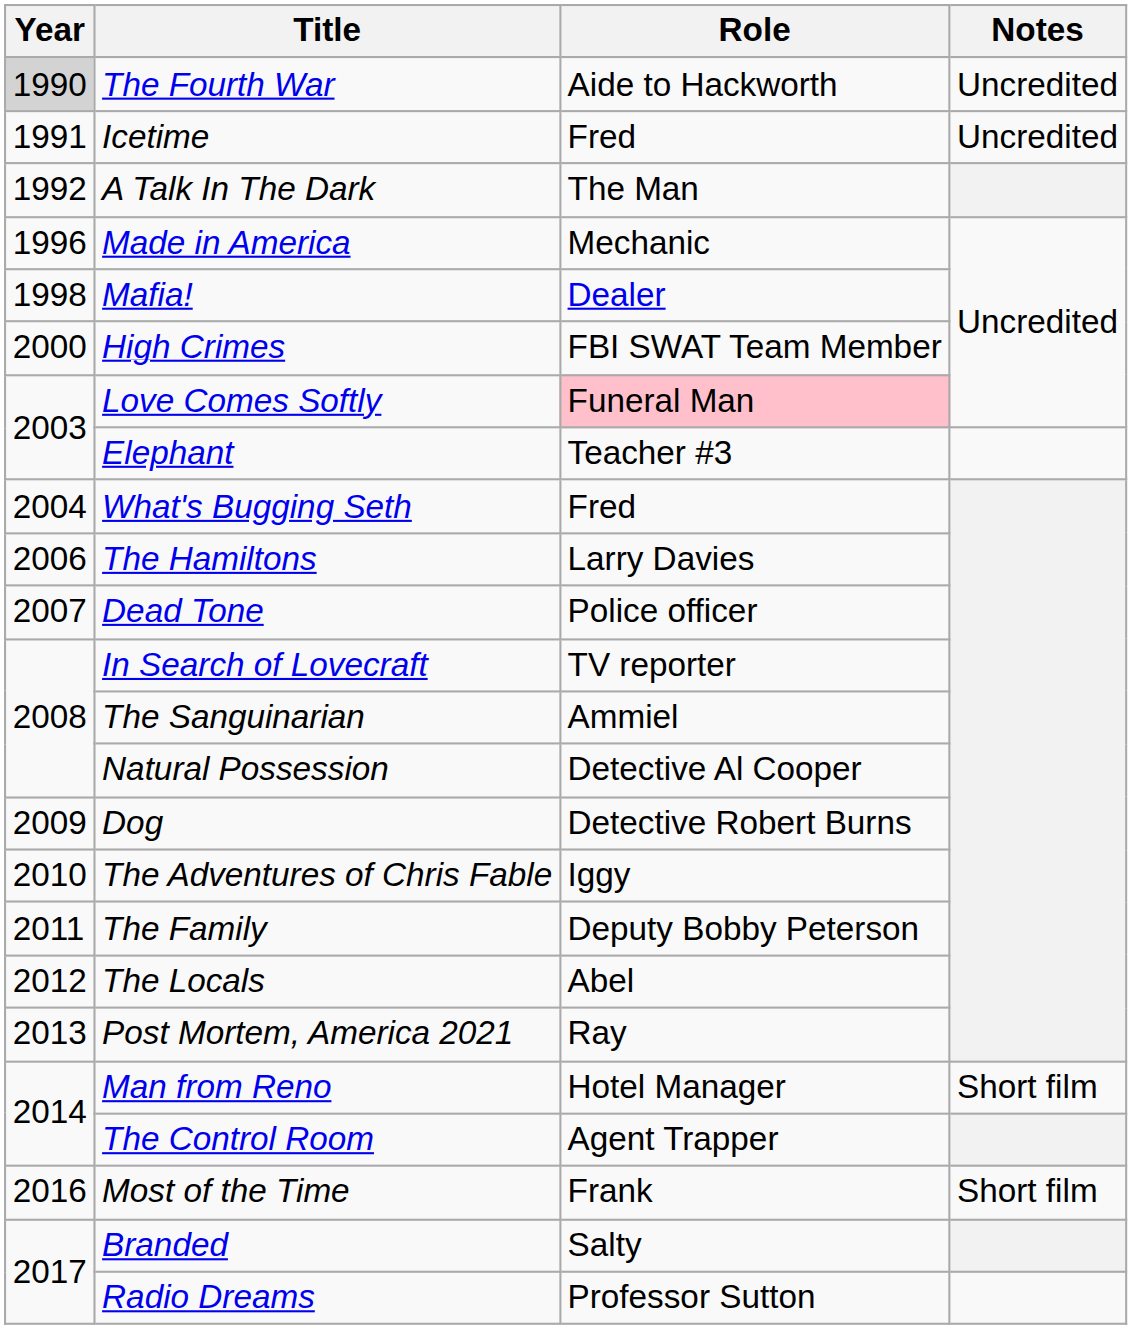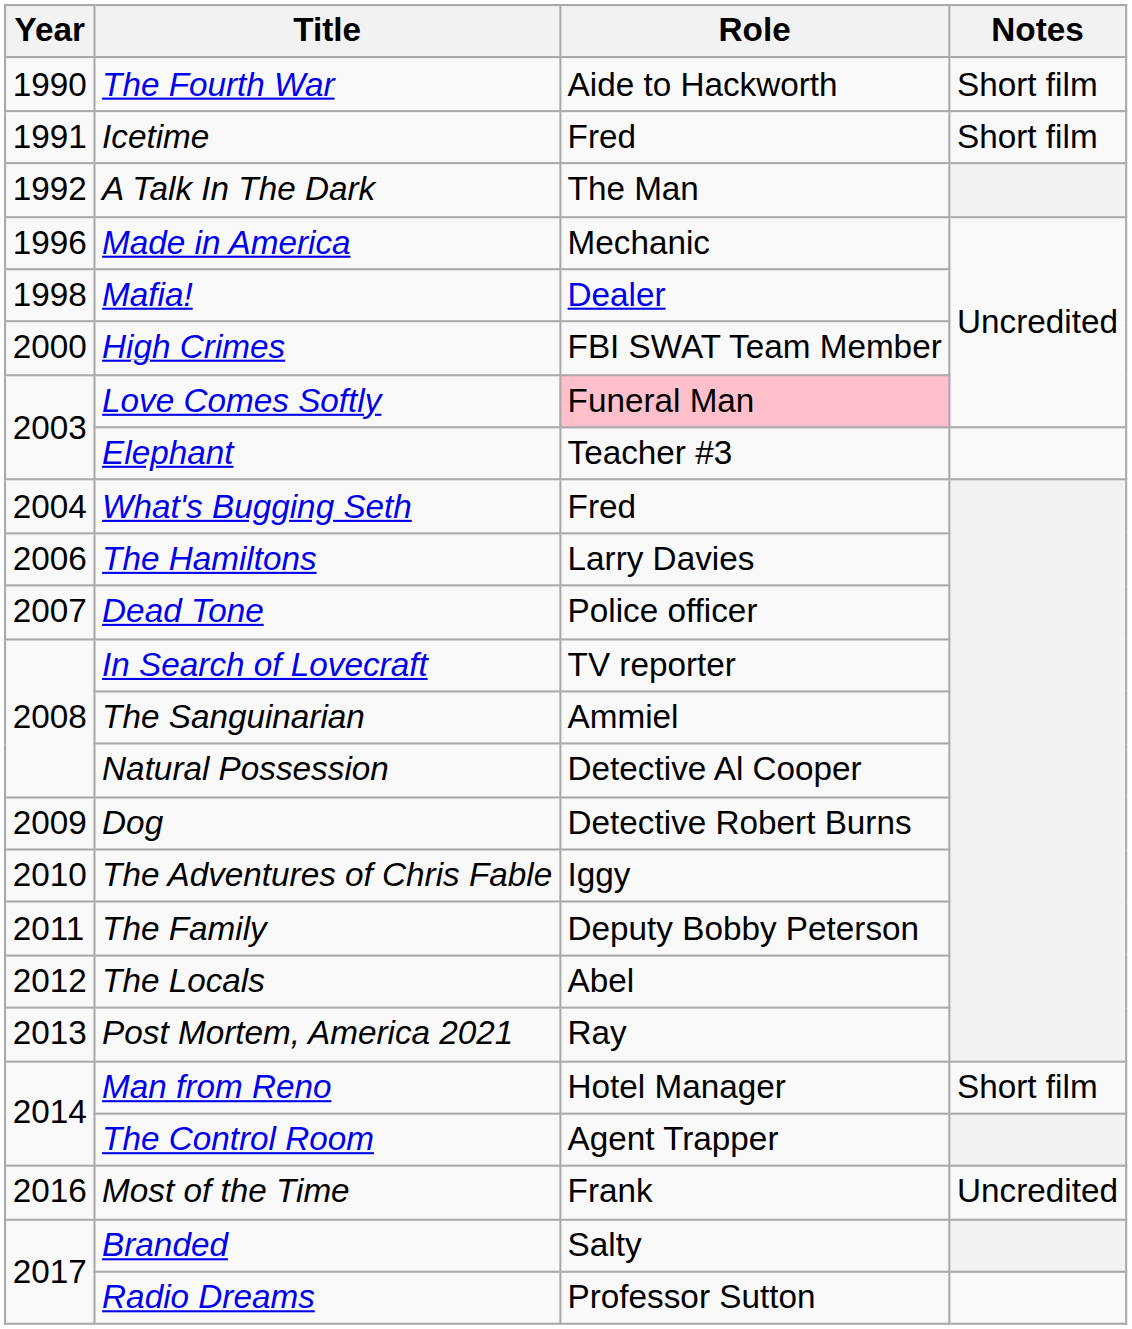 <table class="wikitable sortable">
 <tr>
 <th>Year</th>
 <th>Title</th>
 <th>Role</th>
 <th>Notes</th>
 </tr>
 <tr>
-<td style="background: lightgrey;">1990</td>
+<td>1990</td>
 <td><em><a href='#'>The Fourth War</a></em></td>
 <td>Aide to Hackworth</td>
-<td>Uncredited</td>
+<td>Short film</td>
 </tr>
 <tr>
 <td>1991</td>
 <td><em>Icetime</em></td>
 <td>Fred</td>
-<td>Uncredited</td>
+<td>Short film</td>
 </tr>
 <tr>
 <td>1992</td>
 <td><em>A Talk In The Dark</em></td>
 <td>The Man</td>
 <th></th>
 </tr>
 <tr>
 <td>1996</td>
 <td><em><a href='#'>Made in America</a></em></td>
 <td>Mechanic</td>
 <td rowspan="4">Uncredited</td>
 </tr>
 <tr>
 <td>1998</td>
 <td><em><a href='#'>Mafia!</a></em></td>
 <td><a href='#'>Dealer</a></td>
 </tr>
 <tr>
 <td>2000</td>
 <td><em><a href='#'>High Crimes</a></em></td>
 <td>FBI SWAT Team Member</td>
 </tr>
 <tr>
 <td rowspan="2">2003</td>
 <td><em><a href='#'>Love Comes Softly</a></em></td>
 <td style="background: pink;">Funeral Man</td>
 </tr>
 <tr>
 <td><em><a href='#'>Elephant</a></em></td>
 <td>Teacher #3</td>
 <td></td>
 </tr>
 <tr>
 <td>2004</td>
 <td><em><a href='#'>What's Bugging Seth</a></em></td>
 <td>Fred</td>
 <th rowspan="11"></th>
 </tr>
 <tr>
 <td>2006</td>
 <td><em><a href='#'>The Hamiltons</a></em></td>
 <td>Larry Davies</td>
 </tr>
 <tr>
 <td>2007</td>
 <td><em><a href='#'>Dead Tone</a></em></td>
 <td>Police officer</td>
 </tr>
 <tr>
 <td rowspan="3">2008</td>
 <td><em><a href='#'>In Search of Lovecraft</a></em></td>
 <td>TV reporter</td>
 </tr>
 <tr>
 <td><em>The Sanguinarian</em></td>
 <td>Ammiel</td>
 </tr>
 <tr>
 <td><em>Natural Possession</em></td>
 <td>Detective Al Cooper</td>
 </tr>
 <tr>
 <td>2009</td>
 <td><em>Dog</em></td>
 <td>Detective Robert Burns</td>
 </tr>
 <tr>
 <td>2010</td>
 <td><em>The Adventures of Chris Fable</em></td>
 <td>Iggy</td>
 </tr>
 <tr>
 <td>2011</td>
 <td><em>The Family</em></td>
 <td>Deputy Bobby Peterson</td>
 </tr>
 <tr>
 <td>2012</td>
 <td><em>The Locals</em></td>
 <td>Abel</td>
 </tr>
 <tr>
 <td>2013</td>
 <td><em>Post Mortem, America 2021</em></td>
 <td>Ray</td>
 </tr>
 <tr>
 <td rowspan="2">2014</td>
 <td><em><a href='#'>Man from Reno</a></em></td>
 <td>Hotel Manager</td>
 <td>Short film</td>
 </tr>
 <tr>
 <td><em><a href='#'>The Control Room</a></em></td>
 <td>Agent Trapper</td>
 <th></th>
 </tr>
 <tr>
 <td>2016</td>
 <td><em>Most of the Time</em></td>
 <td>Frank</td>
-<td>Short film</td>
+<td>Uncredited</td>
 </tr>
 <tr>
 <td rowspan="2">2017</td>
 <td><em><a href='#'>Branded</a></em></td>
 <td>Salty</td>
 <th></th>
 </tr>
 <tr>
 <td><em><a href='#'>Radio Dreams</a></em></td>
 <td>Professor Sutton</td>
 <td></td>
 </tr>
 </table>
